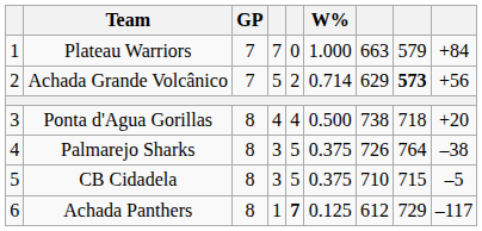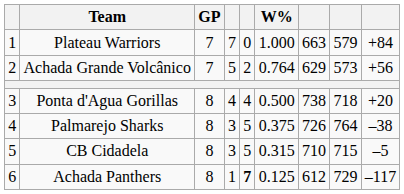 <table class="wikitable" style="text-align:center;">
 <tr>
 <th></th>
 <th>Team</th>
 <th>GP</th>
 <th></th>
 <th></th>
 <th>W%</th>
 <th></th>
 <th></th>
 <th></th>
 </tr>
 <tr>
 <td>1</td>
 <td>Plateau Warriors</td>
 <td>7</td>
 <td>7</td>
 <td>0</td>
 <td>1.000</td>
 <td>663</td>
 <td>579</td>
 <td>+84</td>
 </tr>
 <tr>
 <td>2</td>
 <td>Achada Grande Volcânico</td>
 <td>7</td>
 <td>5</td>
 <td>2</td>
-<td>0.714</td>
+<td>0.764</td>
 <td>629</td>
-<td><strong>573</strong></td>
+<td>573</td>
 <td>+56</td>
 </tr>
 <tr>
 <th colspan="9"></th>
 </tr>
 <tr>
 <td>3</td>
 <td>Ponta d'Agua Gorillas</td>
 <td>8</td>
 <td>4</td>
 <td>4</td>
 <td>0.500</td>
 <td>738</td>
 <td>718</td>
 <td>+20</td>
 </tr>
 <tr>
 <td>4</td>
 <td>Palmarejo Sharks</td>
 <td>8</td>
 <td>3</td>
 <td>5</td>
 <td>0.375</td>
 <td>726</td>
 <td>764</td>
 <td>–38</td>
 </tr>
 <tr>
 <td>5</td>
 <td>CB Cidadela</td>
 <td>8</td>
 <td>3</td>
 <td>5</td>
-<td>0.375</td>
+<td>0.315</td>
 <td>710</td>
 <td>715</td>
 <td>–5</td>
 </tr>
 <tr>
 <td>6</td>
 <td>Achada Panthers</td>
 <td>8</td>
 <td>1</td>
 <td><strong>7</strong></td>
 <td>0.125</td>
 <td>612</td>
 <td>729</td>
 <td>–117</td>
 </tr>
 </table>
